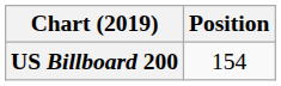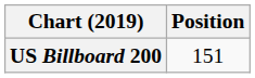 <table class="wikitable plainrowheaders" style="text-align:center">
 <tr>
 <th scope="col">Chart (2019)</th>
 <th scope="col">Position</th>
 </tr>
 <tr>
 <th scope="row">US <em>Billboard</em> 200</th>
-<td>154</td>
+<td>151</td>
 </tr>
 </table>
